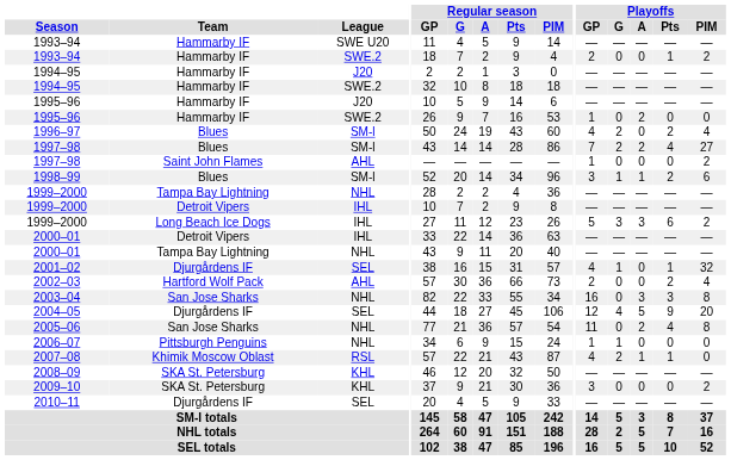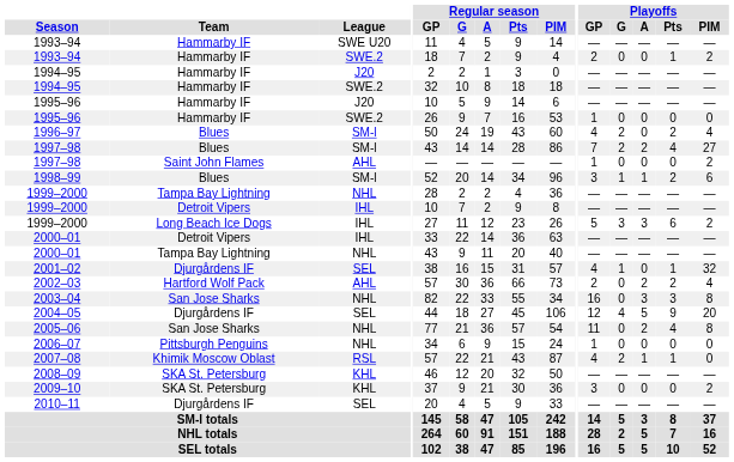 <table border="0" cellpadding="1" cellspacing="0" style="text-align:center; width:60em">
 <tr bgcolor="#e0e0e0">
 <th colspan="3"  bgcolor="#ffffff"></th>
 <th rowspan="99" bgcolor="#ffffff"></th>
 <th colspan="5"><a href='#'>Regular season</a></th>
 <th rowspan="99" bgcolor="#ffffff"></th>
 <th colspan="5"><a href='#'>Playoffs</a></th>
 </tr>
 <tr bgcolor="#e0e0e0">
 <th><a href='#'>Season</a></th>
 <th>Team</th>
 <th>League</th>
 <th>GP</th>
 <th><a href='#'>G</a></th>
 <th><a href='#'>A</a></th>
 <th><a href='#'>Pts</a></th>
 <th><a href='#'>PIM</a></th>
 <th>GP</th>
 <th>G</th>
 <th>A</th>
 <th>Pts</th>
 <th>PIM</th>
 </tr>
 <tr>
 <td>1993–94</td>
 <td><a href='#'>Hammarby IF</a></td>
 <td>SWE U20</td>
 <td>11</td>
 <td>4</td>
 <td>5</td>
 <td>9</td>
 <td>14</td>
 <td>—</td>
 <td>—</td>
 <td>—</td>
 <td>—</td>
 <td>—</td>
 </tr>
 <tr bgcolor="#f0f0f0">
 <td><a href='#'>1993–94</a></td>
 <td>Hammarby IF</td>
 <td><a href='#'>SWE.2</a></td>
 <td>18</td>
 <td>7</td>
 <td>2</td>
 <td>9</td>
 <td>4</td>
 <td>2</td>
 <td>0</td>
 <td>0</td>
 <td>1</td>
 <td>2</td>
 </tr>
 <tr>
 <td>1994–95</td>
 <td>Hammarby IF</td>
 <td><a href='#'>J20</a></td>
 <td>2</td>
 <td>2</td>
 <td>1</td>
 <td>3</td>
 <td>0</td>
 <td>—</td>
 <td>—</td>
 <td>—</td>
 <td>—</td>
 <td>—</td>
 </tr>
 <tr bgcolor="#f0f0f0">
 <td><a href='#'>1994–95</a></td>
 <td>Hammarby IF</td>
 <td>SWE.2</td>
 <td>32</td>
 <td>10</td>
 <td>8</td>
 <td>18</td>
 <td>18</td>
 <td>—</td>
 <td>—</td>
 <td>—</td>
 <td>—</td>
 <td>—</td>
 </tr>
 <tr>
 <td>1995–96</td>
 <td>Hammarby IF</td>
 <td>J20</td>
 <td>10</td>
 <td>5</td>
 <td>9</td>
 <td>14</td>
 <td>6</td>
 <td>—</td>
 <td>—</td>
 <td>—</td>
 <td>—</td>
 <td>—</td>
 </tr>
 <tr bgcolor="#f0f0f0">
 <td><a href='#'>1995–96</a></td>
 <td>Hammarby IF</td>
 <td>SWE.2</td>
 <td>26</td>
 <td>9</td>
 <td>7</td>
 <td>16</td>
 <td>53</td>
 <td>1</td>
 <td>0</td>
-<td>2</td>
+<td>0</td>
 <td>0</td>
 <td>0</td>
 </tr>
 <tr>
 <td><a href='#'>1996–97</a></td>
 <td><a href='#'>Blues</a></td>
 <td><a href='#'>SM-l</a></td>
 <td>50</td>
 <td>24</td>
 <td>19</td>
 <td>43</td>
 <td>60</td>
 <td>4</td>
 <td>2</td>
 <td>0</td>
 <td>2</td>
 <td>4</td>
 </tr>
 <tr bgcolor="#f0f0f0">
 <td><a href='#'>1997–98</a></td>
 <td>Blues</td>
 <td>SM-l</td>
 <td>43</td>
 <td>14</td>
 <td>14</td>
 <td>28</td>
 <td>86</td>
 <td>7</td>
 <td>2</td>
 <td>2</td>
 <td>4</td>
 <td>27</td>
 </tr>
 <tr>
 <td><a href='#'>1997–98</a></td>
 <td><a href='#'>Saint John Flames</a></td>
 <td><a href='#'>AHL</a></td>
 <td>—</td>
 <td>—</td>
 <td>—</td>
 <td>—</td>
 <td>—</td>
 <td>1</td>
 <td>0</td>
 <td>0</td>
 <td>0</td>
 <td>2</td>
 </tr>
 <tr bgcolor="#f0f0f0">
 <td><a href='#'>1998–99</a></td>
 <td>Blues</td>
 <td>SM-l</td>
 <td>52</td>
 <td>20</td>
 <td>14</td>
 <td>34</td>
 <td>96</td>
 <td>3</td>
 <td>1</td>
 <td>1</td>
 <td>2</td>
 <td>6</td>
 </tr>
 <tr>
 <td><a href='#'>1999–2000</a></td>
 <td><a href='#'>Tampa Bay Lightning</a></td>
 <td><a href='#'>NHL</a></td>
 <td>28</td>
 <td>2</td>
 <td>2</td>
 <td>4</td>
 <td>36</td>
 <td>—</td>
 <td>—</td>
 <td>—</td>
 <td>—</td>
 <td>—</td>
 </tr>
 <tr bgcolor="#f0f0f0">
 <td><a href='#'>1999–2000</a></td>
 <td><a href='#'>Detroit Vipers</a></td>
 <td><a href='#'>IHL</a></td>
 <td>10</td>
 <td>7</td>
 <td>2</td>
 <td>9</td>
 <td>8</td>
 <td>—</td>
 <td>—</td>
 <td>—</td>
 <td>—</td>
 <td>—</td>
 </tr>
 <tr>
 <td>1999–2000</td>
 <td><a href='#'>Long Beach Ice Dogs</a></td>
 <td>IHL</td>
 <td>27</td>
 <td>11</td>
 <td>12</td>
 <td>23</td>
 <td>26</td>
 <td>5</td>
 <td>3</td>
 <td>3</td>
 <td>6</td>
 <td>2</td>
 </tr>
 <tr bgcolor="#f0f0f0">
 <td><a href='#'>2000–01</a></td>
 <td>Detroit Vipers</td>
 <td>IHL</td>
 <td>33</td>
 <td>22</td>
 <td>14</td>
 <td>36</td>
 <td>63</td>
 <td>—</td>
 <td>—</td>
 <td>—</td>
 <td>—</td>
 <td>—</td>
 </tr>
 <tr>
 </tr>
 <tr>
 <td><a href='#'>2000–01</a></td>
 <td>Tampa Bay Lightning</td>
 <td>NHL</td>
 <td>43</td>
 <td>9</td>
 <td>11</td>
 <td>20</td>
 <td>40</td>
 <td>—</td>
 <td>—</td>
 <td>—</td>
 <td>—</td>
 <td>—</td>
 </tr>
 <tr bgcolor="#f0f0f0">
 <td><a href='#'>2001–02</a></td>
 <td><a href='#'>Djurgårdens IF</a></td>
 <td><a href='#'>SEL</a></td>
 <td>38</td>
 <td>16</td>
 <td>15</td>
 <td>31</td>
 <td>57</td>
 <td>4</td>
 <td>1</td>
 <td>0</td>
 <td>1</td>
 <td>32</td>
 </tr>
 <tr>
 <td><a href='#'>2002–03</a></td>
 <td><a href='#'>Hartford Wolf Pack</a></td>
 <td><a href='#'>AHL</a></td>
 <td>57</td>
 <td>30</td>
 <td>36</td>
 <td>66</td>
 <td>73</td>
 <td>2</td>
 <td>0</td>
-<td>0</td>
+<td>2</td>
 <td>2</td>
 <td>4</td>
 </tr>
 <tr bgcolor="#f0f0f0">
 <td><a href='#'>2003–04</a></td>
 <td><a href='#'>San Jose Sharks</a></td>
 <td>NHL</td>
 <td>82</td>
 <td>22</td>
 <td>33</td>
 <td>55</td>
 <td>34</td>
 <td>16</td>
 <td>0</td>
 <td>3</td>
 <td>3</td>
 <td>8</td>
 </tr>
 <tr>
 <td><a href='#'>2004–05</a></td>
 <td>Djurgårdens IF</td>
 <td>SEL</td>
 <td>44</td>
 <td>18</td>
 <td>27</td>
 <td>45</td>
 <td>106</td>
 <td>12</td>
 <td>4</td>
 <td>5</td>
 <td>9</td>
 <td>20</td>
 </tr>
 <tr bgcolor="#f0f0f0">
 <td><a href='#'>2005–06</a></td>
 <td>San Jose Sharks</td>
 <td>NHL</td>
 <td>77</td>
 <td>21</td>
 <td>36</td>
 <td>57</td>
 <td>54</td>
 <td>11</td>
 <td>0</td>
 <td>2</td>
 <td>4</td>
 <td>8</td>
 </tr>
 <tr>
 <td><a href='#'>2006–07</a></td>
 <td><a href='#'>Pittsburgh Penguins</a></td>
 <td>NHL</td>
 <td>34</td>
 <td>6</td>
 <td>9</td>
 <td>15</td>
 <td>24</td>
 <td>1</td>
-<td>1</td>
+<td>0</td>
 <td>0</td>
 <td>0</td>
 <td>0</td>
 </tr>
 <tr bgcolor="#f0f0f0">
 <td><a href='#'>2007–08</a></td>
 <td><a href='#'>Khimik Moscow Oblast</a></td>
 <td><a href='#'>RSL</a></td>
 <td>57</td>
 <td>22</td>
 <td>21</td>
 <td>43</td>
 <td>87</td>
 <td>4</td>
 <td>2</td>
 <td>1</td>
 <td>1</td>
 <td>0</td>
 </tr>
 <tr>
 <td><a href='#'>2008–09</a></td>
 <td><a href='#'>SKA St. Petersburg</a></td>
 <td><a href='#'>KHL</a></td>
 <td>46</td>
 <td>12</td>
 <td>20</td>
 <td>32</td>
 <td>50</td>
 <td>—</td>
 <td>—</td>
 <td>—</td>
 <td>—</td>
 <td>—</td>
 </tr>
 <tr bgcolor="#f0f0f0">
 <td><a href='#'>2009–10</a></td>
 <td>SKA St. Petersburg</td>
 <td>KHL</td>
 <td>37</td>
 <td>9</td>
 <td>21</td>
 <td>30</td>
 <td>36</td>
 <td>3</td>
 <td>0</td>
 <td>0</td>
 <td>0</td>
 <td>2</td>
 </tr>
 <tr>
 <td><a href='#'>2010–11</a></td>
 <td>Djurgårdens IF</td>
 <td>SEL</td>
 <td>20</td>
 <td>4</td>
 <td>5</td>
 <td>9</td>
 <td>33</td>
 <td>—</td>
 <td>—</td>
 <td>—</td>
 <td>—</td>
 <td>—</td>
 </tr>
 <tr bgcolor="#e0e0e0">
 <th colspan="3">SM-l totals</th>
 <th>145</th>
 <th>58</th>
 <th>47</th>
 <th>105</th>
 <th>242</th>
 <th>14</th>
 <th>5</th>
 <th>3</th>
 <th>8</th>
 <th>37</th>
 </tr>
 <tr bgcolor="#e0e0e0">
 <th colspan="3">NHL totals</th>
 <th>264</th>
 <th>60</th>
 <th>91</th>
 <th>151</th>
 <th>188</th>
 <th>28</th>
 <th>2</th>
 <th>5</th>
 <th>7</th>
 <th>16</th>
 </tr>
 <tr bgcolor="#e0e0e0">
 <th colspan="3">SEL totals</th>
 <th>102</th>
 <th>38</th>
 <th>47</th>
 <th>85</th>
 <th>196</th>
 <th>16</th>
 <th>5</th>
 <th>5</th>
 <th>10</th>
 <th>52</th>
 </tr>
 </table>
